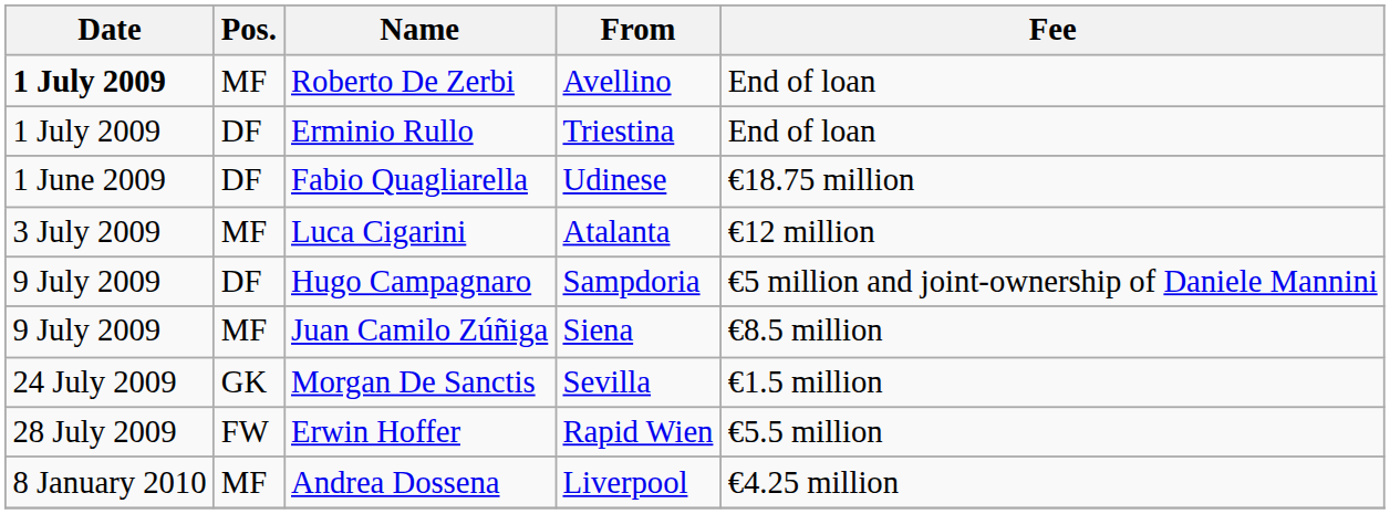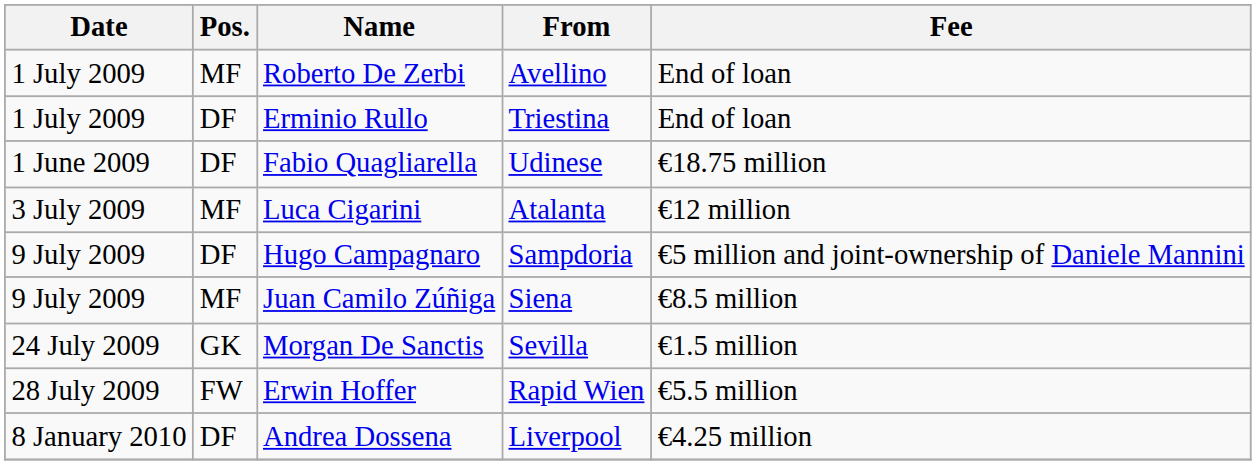 <table class="wikitable">
 <tr>
 <th>Date</th>
 <th>Pos.</th>
 <th>Name</th>
 <th>From</th>
 <th>Fee</th>
 </tr>
 <tr>
-<td><strong>1 July 2009</strong></td>
+<td>1 July 2009</td>
 <td>MF</td>
 <td> <a href='#'>Roberto De Zerbi</a></td>
 <td> <a href='#'>Avellino</a></td>
 <td>End of loan</td>
 </tr>
 <tr>
 <td>1 July 2009</td>
 <td>DF</td>
 <td> <a href='#'>Erminio Rullo</a></td>
 <td> <a href='#'>Triestina</a></td>
 <td>End of loan</td>
 </tr>
 <tr>
 <td>1 June 2009</td>
 <td>DF</td>
 <td> <a href='#'>Fabio Quagliarella</a></td>
 <td> <a href='#'>Udinese</a></td>
 <td>€18.75 million</td>
 </tr>
 <tr>
 <td>3 July 2009</td>
 <td>MF</td>
 <td> <a href='#'>Luca Cigarini</a></td>
 <td> <a href='#'>Atalanta</a></td>
 <td>€12 million</td>
 </tr>
 <tr>
 <td>9 July 2009</td>
 <td>DF</td>
 <td> <a href='#'>Hugo Campagnaro</a></td>
 <td> <a href='#'>Sampdoria</a></td>
 <td>€5 million and joint-ownership of <a href='#'>Daniele Mannini</a></td>
 </tr>
 <tr>
 <td>9 July 2009</td>
 <td>MF</td>
 <td> <a href='#'>Juan Camilo Zúñiga</a></td>
 <td> <a href='#'>Siena</a></td>
 <td>€8.5 million</td>
 </tr>
 <tr>
 <td>24 July 2009</td>
 <td>GK</td>
 <td> <a href='#'>Morgan De Sanctis</a></td>
 <td> <a href='#'>Sevilla</a></td>
 <td>€1.5 million</td>
 </tr>
 <tr>
 <td>28 July 2009</td>
 <td>FW</td>
 <td> <a href='#'>Erwin Hoffer</a></td>
 <td> <a href='#'>Rapid Wien</a></td>
 <td>€5.5 million</td>
 </tr>
 <tr>
 <td>8 January 2010</td>
-<td>MF</td>
+<td>DF</td>
 <td> <a href='#'>Andrea Dossena</a></td>
 <td> <a href='#'>Liverpool</a></td>
 <td>€4.25 million</td>
 </tr>
 <tr>
 </tr>
 </table>
